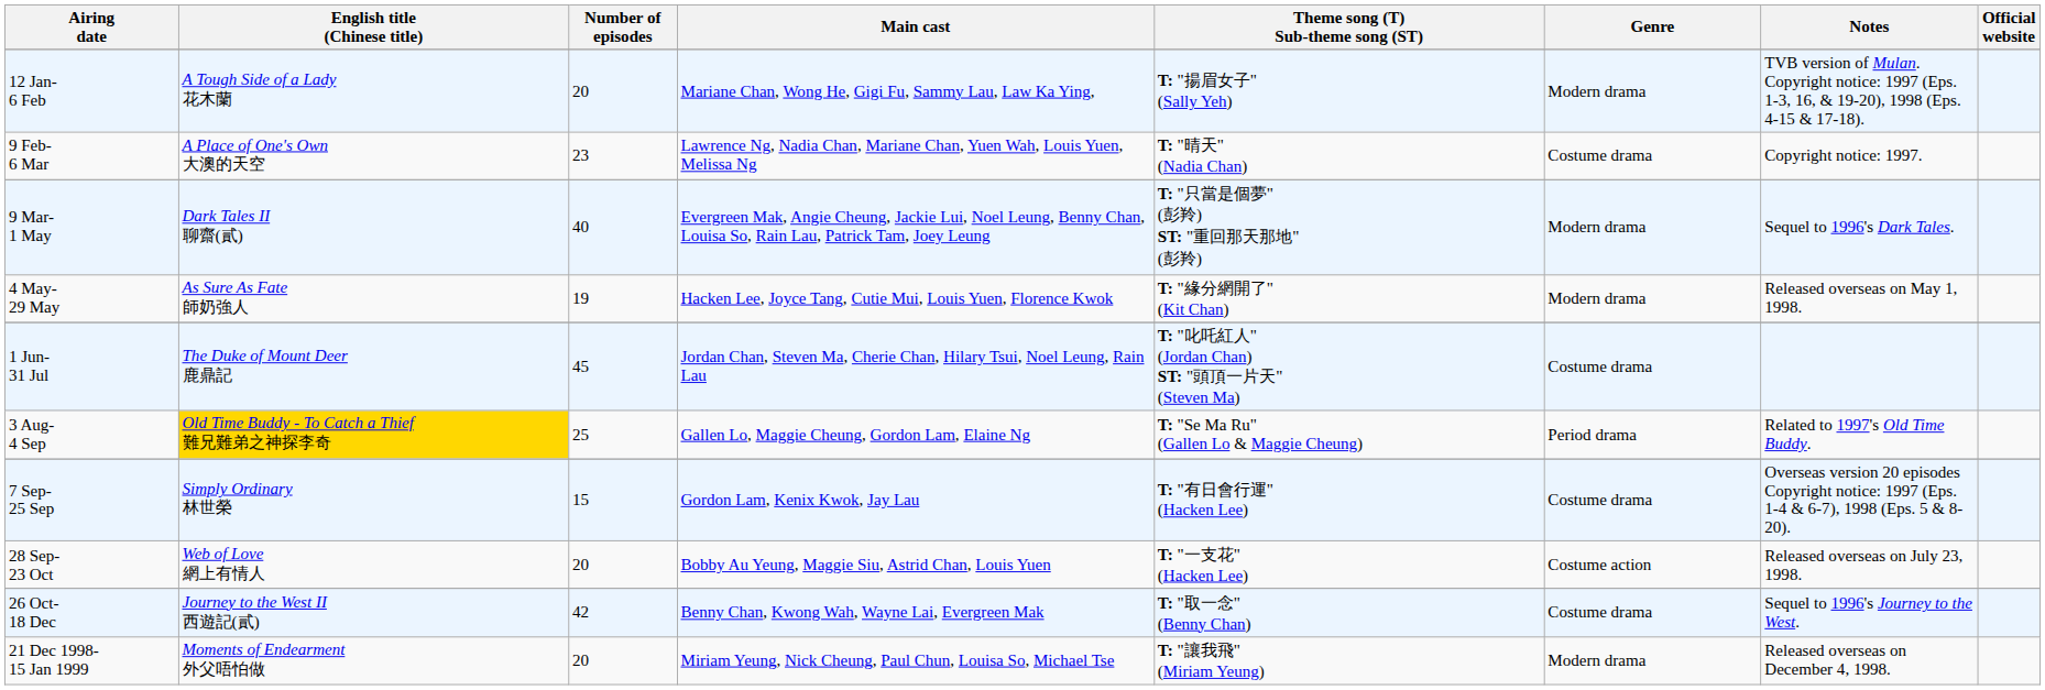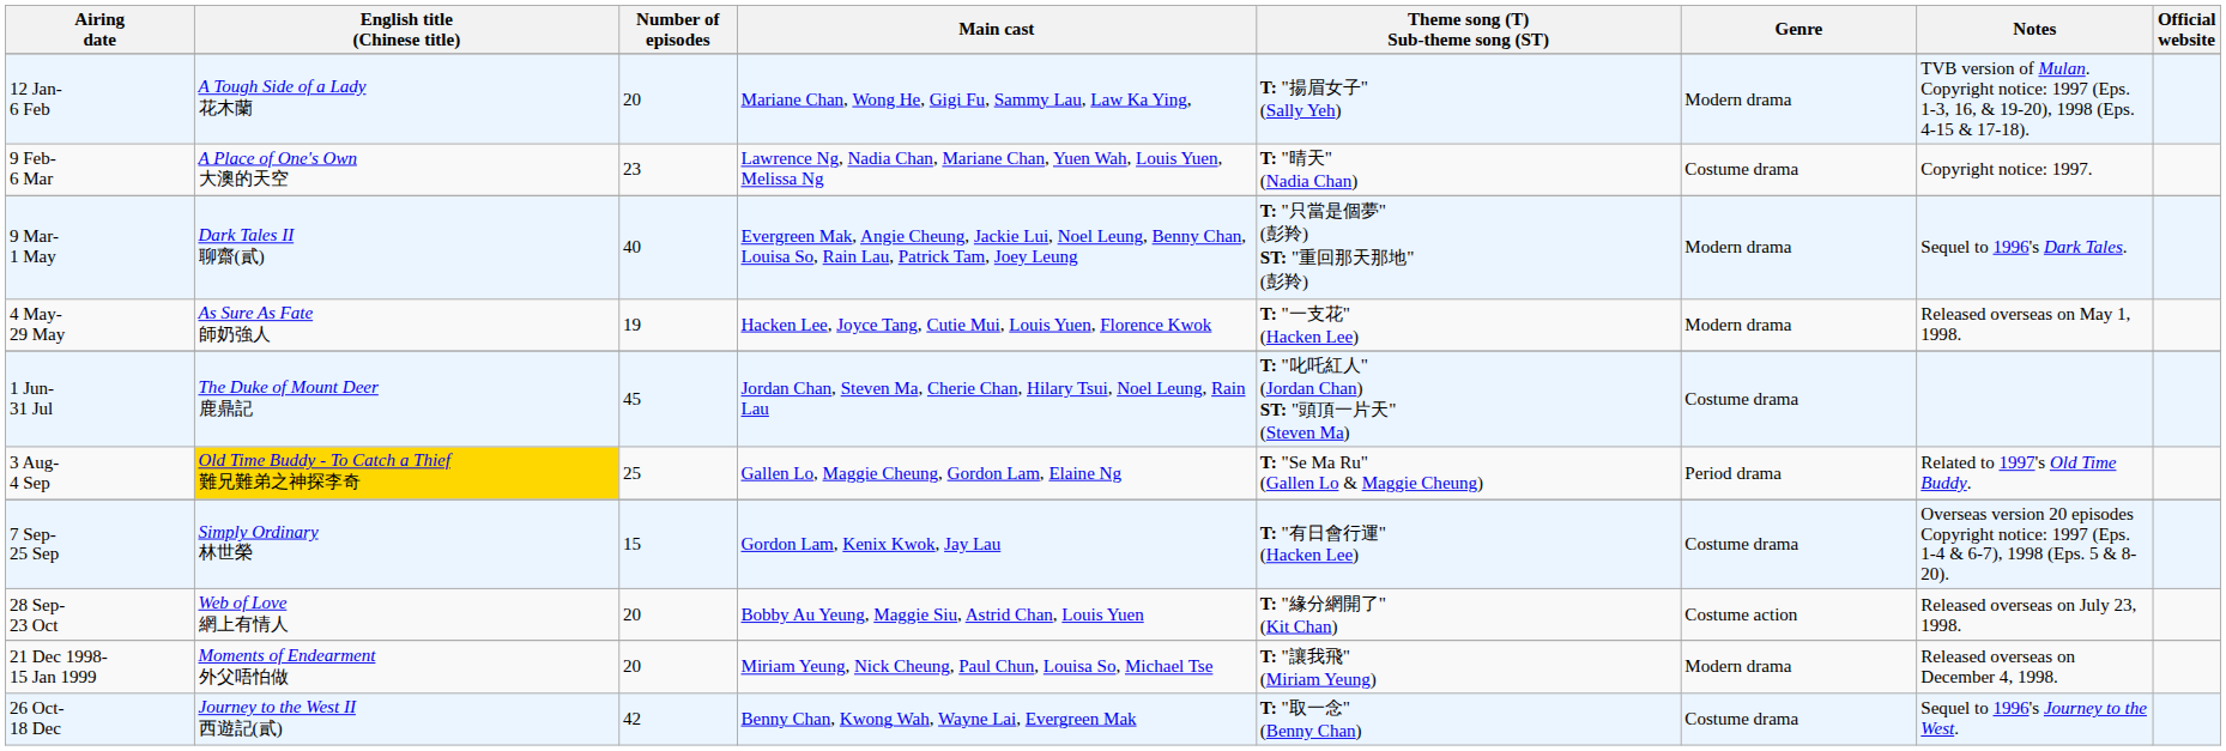 <table class="wikitable">
 <tr>
 <th align=center width=8% bgcolor="silver">Airing<br>date</th>
 <th align=center width=18% bgcolor="silver">English title <br> (Chinese title)</th>
 <th align=center width=5% bgcolor="silver">Number of episodes</th>
 <th align=center width=22% bgcolor="silver">Main cast</th>
 <th align=center width=18% bgcolor="silver">Theme song (T) <br>Sub-theme song (ST)</th>
 <th align=center width=10% bgcolor="silver">Genre</th>
 <th align=center width=10% bgcolor="silver">Notes</th>
 <th align=center width=1% bgcolor="silver">Official website</th>
 </tr>
 <tr>
 </tr>
 <tr ---- bgcolor="#ebf5ff">
 <td>12 Jan- <br> 6 Feb</td>
 <td><em><a href='#'>A Tough Side of a Lady</a></em> <br> 花木蘭</td>
 <td>20</td>
 <td><a href='#'>Mariane Chan</a>, <a href='#'>Wong He</a>, <a href='#'>Gigi Fu</a>, <a href='#'>Sammy Lau</a>, <a href='#'>Law Ka Ying</a>,</td>
 <td><strong>T:</strong> "揚眉女子" <br>(<a href='#'>Sally Yeh</a>)</td>
 <td>Modern drama</td>
 <td>TVB version of <em><a href='#'>Mulan</a></em>. Copyright notice: 1997 (Eps. 1-3, 16, & 19-20), 1998 (Eps. 4-15 & 17-18).</td>
 <td> </td>
 </tr>
 <tr>
 <td>9 Feb- <br> 6 Mar</td>
 <td><em><a href='#'>A Place of One's Own</a></em> <br> 大澳的天空</td>
 <td>23</td>
 <td><a href='#'>Lawrence Ng</a>, <a href='#'>Nadia Chan</a>, <a href='#'>Mariane Chan</a>, <a href='#'>Yuen Wah</a>, <a href='#'>Louis Yuen</a>, <a href='#'>Melissa Ng</a></td>
 <td><strong>T:</strong> "晴天" <br>(<a href='#'>Nadia Chan</a>)</td>
 <td>Costume drama</td>
 <td>Copyright notice: 1997.</td>
 <td> </td>
 </tr>
 <tr>
 </tr>
 <tr ---- bgcolor="#ebf5ff">
 <td>9 Mar- <br> 1 May</td>
 <td><em><a href='#'>Dark Tales II</a></em> <br> 聊齋(貳)</td>
 <td>40</td>
 <td><a href='#'>Evergreen Mak</a>, <a href='#'>Angie Cheung</a>, <a href='#'>Jackie Lui</a>, <a href='#'>Noel Leung</a>, <a href='#'>Benny Chan</a>, <a href='#'>Louisa So</a>, <a href='#'>Rain Lau</a>, <a href='#'>Patrick Tam</a>, <a href='#'>Joey Leung</a></td>
 <td><strong>T:</strong> "只當是個夢" <br>(彭羚)<br><strong>ST:</strong> "重回那天那地" <br>(彭羚)</td>
 <td>Modern drama</td>
 <td>Sequel to <a href='#'>1996</a>'s <em><a href='#'>Dark Tales</a></em>.</td>
 <td> </td>
 </tr>
 <tr>
 <td>4 May- <br> 29 May</td>
 <td><em><a href='#'>As Sure As Fate</a></em> <br> 師奶強人</td>
 <td>19</td>
 <td><a href='#'>Hacken Lee</a>, <a href='#'>Joyce Tang</a>, <a href='#'>Cutie Mui</a>, <a href='#'>Louis Yuen</a>, <a href='#'>Florence Kwok</a></td>
-<td><strong>T:</strong> "緣分網開了" <br> (<a href='#'>Kit Chan</a>)</td>
+<td><strong>T:</strong> "一支花" <br> (<a href='#'>Hacken Lee</a>)</td>
 <td>Modern drama</td>
 <td>Released overseas on May 1, 1998.</td>
 <td> </td>
 </tr>
 <tr>
 </tr>
 <tr ---- bgcolor="#ebf5ff">
 <td>1 Jun- <br> 31 Jul</td>
 <td><em><a href='#'>The Duke of Mount Deer</a></em> <br> 鹿鼎記</td>
 <td>45</td>
 <td><a href='#'>Jordan Chan</a>, <a href='#'>Steven Ma</a>, <a href='#'>Cherie Chan</a>, <a href='#'>Hilary Tsui</a>, <a href='#'>Noel Leung</a>, <a href='#'>Rain Lau</a></td>
 <td><strong>T:</strong> "叱吒紅人" <br> (<a href='#'>Jordan Chan</a>) <br> <strong>ST:</strong> "頭頂一片天" <br> (<a href='#'>Steven Ma</a>)</td>
 <td>Costume drama</td>
 <td></td>
 <td> </td>
 </tr>
 <tr>
 <td>3 Aug- <br> 4 Sep</td>
 <td style="background: gold;"><em><a href='#'>Old Time Buddy - To Catch a Thief</a></em> <br> 難兄難弟之神探李奇</td>
 <td>25</td>
 <td><a href='#'>Gallen Lo</a>, <a href='#'>Maggie Cheung</a>, <a href='#'>Gordon Lam</a>, <a href='#'>Elaine Ng</a></td>
 <td><strong>T:</strong> "Se Ma Ru" <br> (<a href='#'>Gallen Lo</a> & <a href='#'>Maggie Cheung</a>)</td>
 <td>Period drama</td>
 <td>Related to <a href='#'>1997</a>'s <em><a href='#'>Old Time Buddy</a></em>.</td>
 <td> </td>
 </tr>
 <tr>
 </tr>
 <tr ---- bgcolor="#ebf5ff">
 <td>7 Sep- <br> 25 Sep</td>
 <td><em><a href='#'>Simply Ordinary</a></em> <br> 林世榮</td>
 <td>15</td>
 <td><a href='#'>Gordon Lam</a>, <a href='#'>Kenix Kwok</a>, <a href='#'>Jay Lau</a></td>
 <td><strong>T:</strong> "有日會行運" <br> (<a href='#'>Hacken Lee</a>)</td>
 <td>Costume drama</td>
 <td>Overseas version 20 episodes<br> Copyright notice: 1997 (Eps. 1-4 & 6-7), 1998 (Eps. 5 & 8-20).</td>
 <td> </td>
 </tr>
 <tr>
 <td>28 Sep- <br> 23 Oct</td>
 <td><em><a href='#'>Web of Love</a></em> <br> 網上有情人</td>
 <td>20</td>
 <td><a href='#'>Bobby Au Yeung</a>, <a href='#'>Maggie Siu</a>, <a href='#'>Astrid Chan</a>, <a href='#'>Louis Yuen</a></td>
-<td><strong>T:</strong> "一支花" <br> (<a href='#'>Hacken Lee</a>)</td>
+<td><strong>T:</strong> "緣分網開了" <br> (<a href='#'>Kit Chan</a>)</td>
 <td>Costume action</td>
 <td>Released overseas on July 23, 1998.</td>
 <td> </td>
 </tr>
 <tr>
+</tr>
+<tr>
+<td>21 Dec 1998- <br> 15 Jan 1999</td>
+<td><em><a href='#'>Moments of Endearment</a></em> <br> 外父唔怕做</td>
+<td>20</td>
+<td><a href='#'>Miriam Yeung</a>, <a href='#'>Nick Cheung</a>, <a href='#'>Paul Chun</a>, <a href='#'>Louisa So</a>, <a href='#'>Michael Tse</a></td>
+<td><strong>T:</strong> "讓我飛" <br> (<a href='#'>Miriam Yeung</a>)</td>
+<td>Modern drama</td>
+<td>Released overseas on December 4, 1998.</td>
+<td> </td>
 </tr>
 <tr ---- bgcolor="#ebf5ff">
 <td>26 Oct- <br> 18 Dec</td>
 <td><em><a href='#'>Journey to the West II</a></em> <br> 西遊記(貳)</td>
 <td>42</td>
 <td><a href='#'>Benny Chan</a>, <a href='#'>Kwong Wah</a>, <a href='#'>Wayne Lai</a>, <a href='#'>Evergreen Mak</a></td>
 <td><strong>T:</strong> "取一念"<br> (<a href='#'>Benny Chan</a>)</td>
 <td>Costume drama</td>
 <td>Sequel to <a href='#'>1996</a>'s <em><a href='#'>Journey to the West</a></em>.</td>
 <td> </td>
 </tr>
-<tr>
-<td>21 Dec 1998- <br> 15 Jan 1999</td>
-<td><em><a href='#'>Moments of Endearment</a></em> <br> 外父唔怕做</td>
-<td>20</td>
-<td><a href='#'>Miriam Yeung</a>, <a href='#'>Nick Cheung</a>, <a href='#'>Paul Chun</a>, <a href='#'>Louisa So</a>, <a href='#'>Michael Tse</a></td>
-<td><strong>T:</strong> "讓我飛" <br> (<a href='#'>Miriam Yeung</a>)</td>
-<td>Modern drama</td>
-<td>Released overseas on December 4, 1998.</td>
-<td> </td>
-</tr>
 </table>
